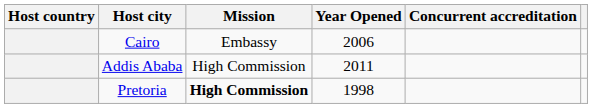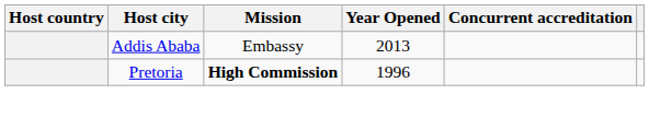 <table class="wikitable plainrowheaders" style="text-align:center;">
 <tr>
 <th scope="col">Host country</th>
 <th scope="col">Host city</th>
 <th scope="col">Mission</th>
 <th scope="col">Year Opened</th>
 <th scope="col">Concurrent accreditation</th>
 <th scope="col"></th>
 </tr>
 <tr>
 <th scope="row"></th>
-<td><a href='#'>Cairo</a></td>
+<td><a href='#'>Addis Ababa</a></td>
 <td>Embassy</td>
-<td>2006</td>
-<td></td>
-<td></td>
-</tr>
-<tr>
-<th scope="row"></th>
-<td><a href='#'>Addis Ababa</a></td>
-<td>High Commission</td>
-<td>2011</td>
+<td>2013</td>
 <td></td>
 <td></td>
 </tr>
 <tr>
 <th scope="row"></th>
 <td><a href='#'>Pretoria</a></td>
 <td><strong>High Commission</strong></td>
-<td>1998</td>
+<td>1996</td>
 <td></td>
 <td></td>
 </tr>
 </table>
